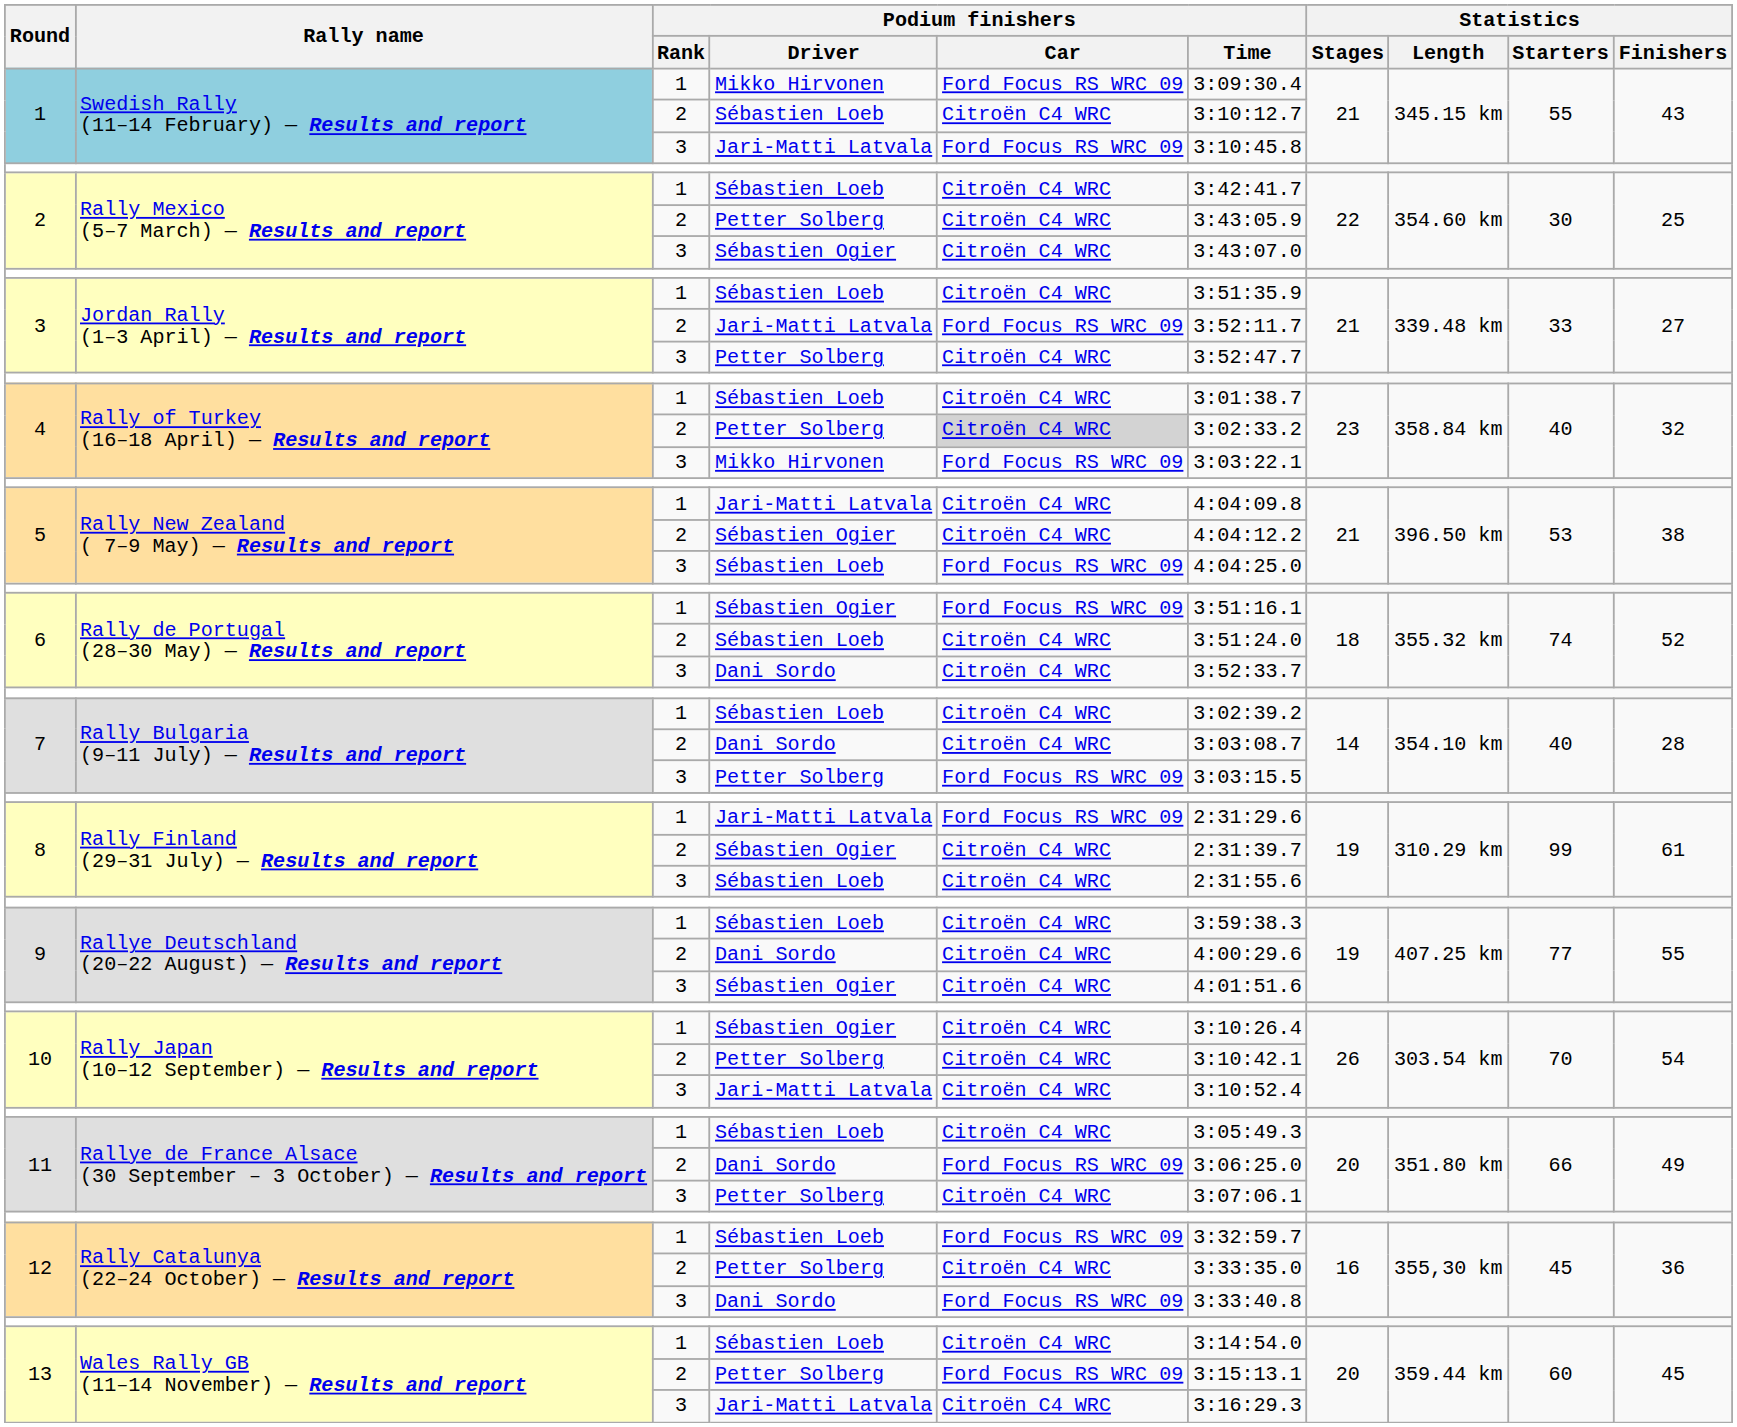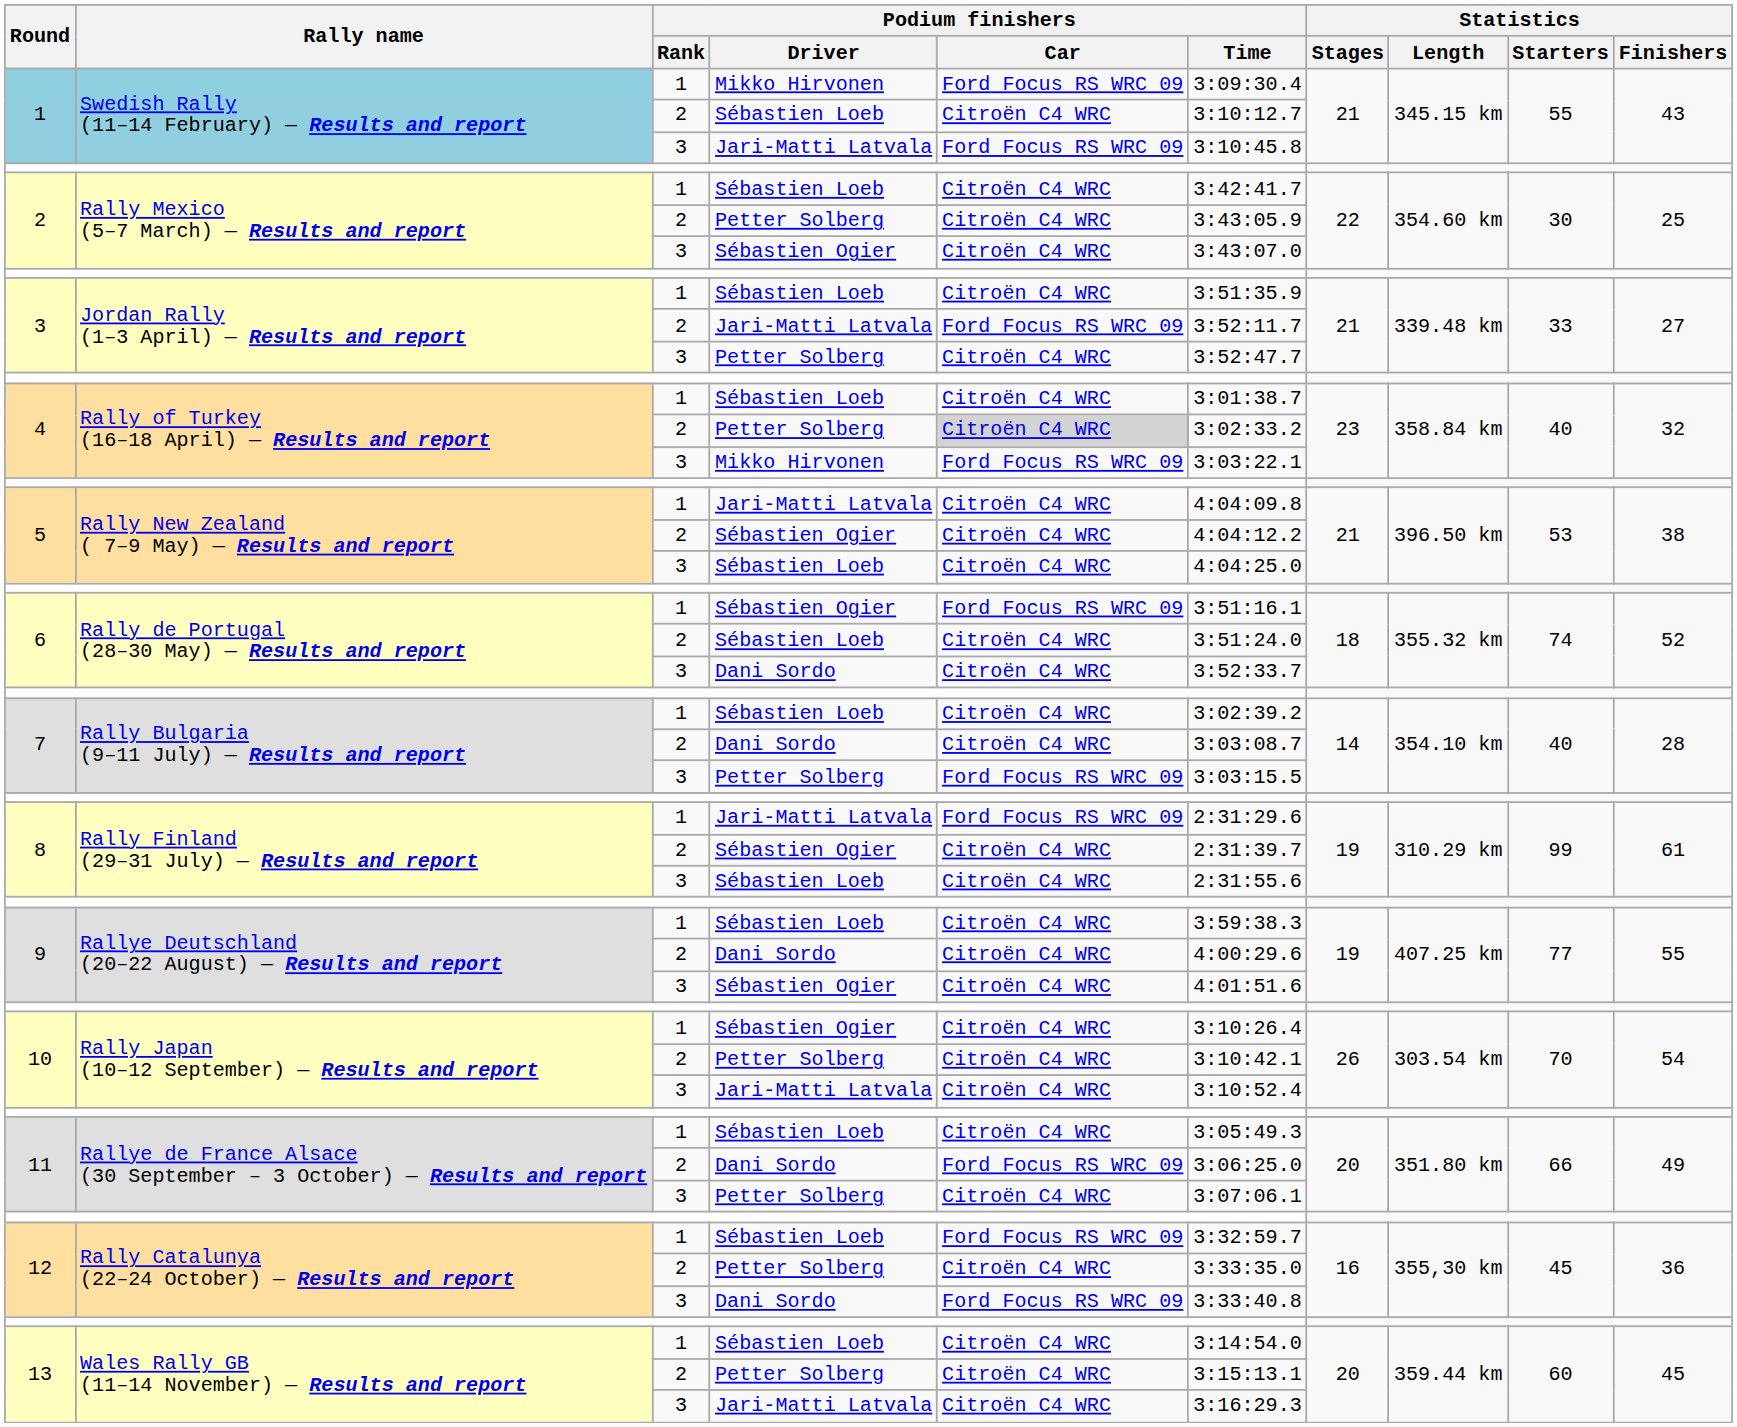 <table class="wikitable" style="font-size:85%;">
 <tr>
 <th rowspan=2>Round</th>
 <th style="width:22em" rowspan=2>Rally name</th>
 <th colspan=4>Podium finishers</th>
 <th colspan=4>Statistics</th>
 </tr>
 <tr>
 <th>Rank</th>
 <th style="width:15em">Driver</th>
 <th style="width:15em">Car</th>
 <th style="width:6em">Time</th>
 <th>Stages</th>
 <th>Length</th>
 <th>Starters</th>
 <th>Finishers</th>
 </tr>
 <tr>
 <td style="background:#8fcfdf;" rowspan=3 align=center>1</td>
 <td style="background:#8fcfdf;" rowspan=3> <a href='#'>Swedish Rally</a><br>(11–14 February) — <strong><em><a href='#'>Results and report</a></em></strong></td>
 <td align=center>1</td>
 <td> <a href='#'>Mikko Hirvonen</a></td>
 <td nowrap><a href='#'>Ford Focus RS WRC 09</a></td>
 <td align=center>3:09:30.4</td>
 <td rowspan=3 align=center>21</td>
 <td rowspan=3 align=center>345.15 km</td>
 <td rowspan=3 align=center>55</td>
 <td rowspan=3 align=center>43</td>
 </tr>
 <tr>
 <td align=center>2</td>
 <td> <a href='#'>Sébastien Loeb</a></td>
 <td><a href='#'>Citroën C4 WRC</a></td>
 <td align=center>3:10:12.7</td>
 </tr>
 <tr>
 <td align=center>3</td>
 <td nowrap> <a href='#'>Jari-Matti Latvala</a></td>
 <td><a href='#'>Ford Focus RS WRC 09</a></td>
 <td align=center>3:10:45.8</td>
 </tr>
 <tr style="background:white;">
 <td colspan="6"></td>
 </tr>
 <tr>
 <td style="background:#ffffbf;" rowspan=3 align=center>2</td>
 <td style="background:#ffffbf;" rowspan=3> <a href='#'>Rally Mexico</a><br>(5–7 March) — <strong><em><a href='#'>Results and report</a></em></strong></td>
 <td align=center>1</td>
 <td> <a href='#'>Sébastien Loeb</a></td>
 <td><a href='#'>Citroën C4 WRC</a></td>
 <td align=center>3:42:41.7</td>
 <td rowspan=3 align=center>22</td>
 <td rowspan=3 align=center>354.60 km</td>
 <td rowspan=3 align=center>30</td>
 <td rowspan=3 align=center>25</td>
 </tr>
 <tr>
 <td align=center>2</td>
 <td> <a href='#'>Petter Solberg</a></td>
 <td><a href='#'>Citroën C4 WRC</a></td>
 <td align=center>3:43:05.9</td>
 </tr>
 <tr>
 <td align=center>3</td>
 <td> <a href='#'>Sébastien Ogier</a></td>
 <td><a href='#'>Citroën C4 WRC</a></td>
 <td align=center>3:43:07.0</td>
 </tr>
 <tr style="background:white;">
 <td colspan="6"></td>
 </tr>
 <tr>
 <td style="background:#ffffbf;" rowspan=3 align=center>3</td>
 <td style="background:#ffffbf;" rowspan=3> <a href='#'>Jordan Rally</a><br>(1–3 April) — <strong><em><a href='#'>Results and report</a></em></strong></td>
 <td align=center>1</td>
 <td> <a href='#'>Sébastien Loeb</a></td>
 <td><a href='#'>Citroën C4 WRC</a></td>
 <td align=center>3:51:35.9</td>
 <td rowspan=3 align=center>21</td>
 <td rowspan=3 align=center>339.48 km</td>
 <td rowspan=3 align=center>33</td>
 <td rowspan=3 align=center>27</td>
 </tr>
 <tr>
 <td align=center>2</td>
 <td> <a href='#'>Jari-Matti Latvala</a></td>
 <td><a href='#'>Ford Focus RS WRC 09</a></td>
 <td align=center>3:52:11.7</td>
 </tr>
 <tr>
 <td align=center>3</td>
 <td> <a href='#'>Petter Solberg</a></td>
 <td><a href='#'>Citroën C4 WRC</a></td>
 <td align=center>3:52:47.7</td>
 </tr>
 <tr style="background:white;">
 <td colspan="6"></td>
 </tr>
 <tr>
 <td style="background:#ffdf9f;" rowspan=3 align=center>4</td>
 <td style="background:#ffdf9f;" rowspan=3> <a href='#'>Rally of Turkey</a><br>(16–18 April) — <strong><em><a href='#'>Results and report</a></em></strong></td>
 <td align=center>1</td>
 <td> <a href='#'>Sébastien Loeb</a></td>
 <td><a href='#'>Citroën C4 WRC</a></td>
 <td align=center>3:01:38.7</td>
 <td rowspan=3 align=center>23</td>
 <td rowspan=3 align=center>358.84 km</td>
 <td rowspan=3 align=center>40</td>
 <td rowspan=3 align=center>32</td>
 </tr>
 <tr>
 <td align=center>2</td>
 <td> <a href='#'>Petter Solberg</a></td>
 <td style="background: lightgrey;"><a href='#'>Citroën C4 WRC</a></td>
 <td align=center>3:02:33.2</td>
 </tr>
 <tr>
 <td align=center>3</td>
 <td> <a href='#'>Mikko Hirvonen</a></td>
 <td><a href='#'>Ford Focus RS WRC 09</a></td>
 <td align=center>3:03:22.1</td>
 </tr>
 <tr style="background:white;">
 <td colspan="6"></td>
 </tr>
 <tr>
 <td style="background:#ffdf9f;" rowspan=3 align=center>5</td>
 <td style="background:#ffdf9f;" rowspan=3> <a href='#'>Rally New Zealand</a><br>( 7–9 May) — <strong><em><a href='#'>Results and report</a></em></strong></td>
 <td align=center>1</td>
 <td> <a href='#'>Jari-Matti Latvala</a></td>
 <td><a href='#'>Citroën C4 WRC</a></td>
 <td align=center>4:04:09.8</td>
 <td rowspan=3 align=center>21</td>
 <td rowspan=3 align=center>396.50 km</td>
 <td rowspan=3 align=center>53</td>
 <td rowspan=3 align=center>38</td>
 </tr>
 <tr>
 <td align=center>2</td>
 <td> <a href='#'>Sébastien Ogier</a></td>
 <td><a href='#'>Citroën C4 WRC</a></td>
 <td align=center>4:04:12.2</td>
 </tr>
 <tr>
 <td align=center>3</td>
 <td> <a href='#'>Sébastien Loeb</a></td>
-<td><a href='#'>Ford Focus RS WRC 09</a></td>
+<td><a href='#'>Citroën C4 WRC</a></td>
 <td align=center>4:04:25.0</td>
 </tr>
 <tr style="background:white;">
 <td colspan="6"></td>
 </tr>
 <tr>
 <td style="background:#ffffbf;" rowspan=3 align=center>6</td>
 <td style="background:#ffffbf;" rowspan=3> <a href='#'>Rally de Portugal</a><br>(28–30 May) — <strong><em><a href='#'>Results and report</a></em></strong></td>
 <td align=center>1</td>
 <td> <a href='#'>Sébastien Ogier</a></td>
 <td><a href='#'>Ford Focus RS WRC 09</a></td>
 <td align=center>3:51:16.1</td>
 <td rowspan=3 align=center>18</td>
 <td rowspan=3 align=center>355.32 km</td>
 <td rowspan=3 align=center>74</td>
 <td rowspan=3 align=center>52</td>
 </tr>
 <tr>
 <td align=center>2</td>
 <td> <a href='#'>Sébastien Loeb</a></td>
 <td><a href='#'>Citroën C4 WRC</a></td>
 <td align=center>3:51:24.0</td>
 </tr>
 <tr>
 <td align=center>3</td>
 <td> <a href='#'>Dani Sordo</a></td>
 <td><a href='#'>Citroën C4 WRC</a></td>
 <td align=center>3:52:33.7</td>
 </tr>
 <tr style="background:white;">
 <td colspan="6"></td>
 </tr>
 <tr>
 <td style="background:#dfdfdf;" rowspan=3 align=center>7</td>
 <td style="background:#dfdfdf;" rowspan=3> <a href='#'>Rally Bulgaria</a><br>(9–11 July) — <strong><em><a href='#'>Results and report</a></em></strong></td>
 <td align=center>1</td>
 <td> <a href='#'>Sébastien Loeb</a></td>
 <td><a href='#'>Citroën C4 WRC</a></td>
 <td align=center>3:02:39.2</td>
 <td rowspan=3 align=center>14</td>
 <td rowspan=3 align=center>354.10 km</td>
 <td rowspan=3 align=center>40</td>
 <td rowspan=3 align=center>28</td>
 </tr>
 <tr>
 <td align=center>2</td>
 <td> <a href='#'>Dani Sordo</a></td>
 <td><a href='#'>Citroën C4 WRC</a></td>
 <td align=center>3:03:08.7</td>
 </tr>
 <tr>
 <td align=center>3</td>
 <td> <a href='#'>Petter Solberg</a></td>
 <td><a href='#'>Ford Focus RS WRC 09</a></td>
 <td align=center>3:03:15.5</td>
 </tr>
 <tr style="background:white;">
 <td colspan="6"></td>
 </tr>
 <tr>
 <td style="background:#ffffbf;" rowspan=3 align=center>8</td>
 <td style="background:#ffffbf;" rowspan=3> <a href='#'>Rally Finland</a><br>(29–31 July) — <strong><em><a href='#'>Results and report</a></em></strong></td>
 <td align=center>1</td>
 <td> <a href='#'>Jari-Matti Latvala</a></td>
 <td><a href='#'>Ford Focus RS WRC 09</a></td>
 <td align=center>2:31:29.6</td>
 <td rowspan=3 align=center>19</td>
 <td rowspan=3 align=center>310.29 km</td>
 <td rowspan=3 align=center>99</td>
 <td rowspan=3 align=center>61</td>
 </tr>
 <tr>
 <td align=center>2</td>
 <td> <a href='#'>Sébastien Ogier</a></td>
 <td><a href='#'>Citroën C4 WRC</a></td>
 <td align=center>2:31:39.7</td>
 </tr>
 <tr>
 <td align=center>3</td>
 <td> <a href='#'>Sébastien Loeb</a></td>
 <td><a href='#'>Citroën C4 WRC</a></td>
 <td align=center>2:31:55.6</td>
 </tr>
 <tr style="background:white;">
 <td colspan="6"></td>
 </tr>
 <tr>
 <td style="background:#dfdfdf;" rowspan=3 align=center>9</td>
 <td style="background:#dfdfdf;" rowspan=3> <a href='#'>Rallye Deutschland</a><br>(20–22 August) — <strong><em><a href='#'>Results and report</a></em></strong></td>
 <td align=center>1</td>
 <td> <a href='#'>Sébastien Loeb</a></td>
 <td><a href='#'>Citroën C4 WRC</a></td>
 <td align=center>3:59:38.3</td>
 <td rowspan=3 align=center>19</td>
 <td rowspan=3 align=center>407.25 km</td>
 <td rowspan=3 align=center>77</td>
 <td rowspan=3 align=center>55</td>
 </tr>
 <tr>
 <td align=center>2</td>
 <td> <a href='#'>Dani Sordo</a></td>
 <td><a href='#'>Citroën C4 WRC</a></td>
 <td align=center>4:00:29.6</td>
 </tr>
 <tr>
 <td align=center>3</td>
 <td> <a href='#'>Sébastien Ogier</a></td>
 <td><a href='#'>Citroën C4 WRC</a></td>
 <td align=center>4:01:51.6</td>
 </tr>
 <tr style="background:white;">
 <td colspan="6"></td>
 </tr>
 <tr>
 <td style="background:#ffffbf;" rowspan=3 align=center>10</td>
 <td style="background:#ffffbf;" rowspan=3> <a href='#'>Rally Japan</a><br>(10–12 September) — <strong><em><a href='#'>Results and report</a></em></strong></td>
 <td align=center>1</td>
 <td> <a href='#'>Sébastien Ogier</a></td>
 <td><a href='#'>Citroën C4 WRC</a></td>
 <td align=center>3:10:26.4</td>
 <td rowspan=3 align=center>26</td>
 <td rowspan=3 align=center>303.54 km</td>
 <td rowspan=3 align=center>70</td>
 <td rowspan=3 align=center>54</td>
 </tr>
 <tr>
 <td align=center>2</td>
 <td> <a href='#'>Petter Solberg</a></td>
 <td><a href='#'>Citroën C4 WRC</a></td>
 <td align=center>3:10:42.1</td>
 </tr>
 <tr>
 <td align=center>3</td>
 <td> <a href='#'>Jari-Matti Latvala</a></td>
 <td><a href='#'>Citroën C4 WRC</a></td>
 <td align=center>3:10:52.4</td>
 </tr>
 <tr style="background:white;">
 <td colspan="6"></td>
 </tr>
 <tr>
 <td style="background:#dfdfdf;" rowspan=3 align=center>11</td>
 <td style="background:#dfdfdf;" rowspan=3 nowrap> <a href='#'>Rallye de France Alsace</a><br>(30 September – 3 October) — <strong><em><a href='#'>Results and report</a></em></strong></td>
 <td align=center>1</td>
 <td> <a href='#'>Sébastien Loeb</a></td>
 <td><a href='#'>Citroën C4 WRC</a></td>
 <td align=center>3:05:49.3</td>
 <td rowspan=3 align=center>20</td>
 <td rowspan=3 align=center>351.80 km</td>
 <td rowspan=3 align=center>66</td>
 <td rowspan=3 align=center>49</td>
 </tr>
 <tr>
 <td align=center>2</td>
 <td> <a href='#'>Dani Sordo</a></td>
 <td><a href='#'>Ford Focus RS WRC 09</a></td>
 <td align=center>3:06:25.0</td>
 </tr>
 <tr>
 <td align=center>3</td>
 <td> <a href='#'>Petter Solberg</a></td>
 <td><a href='#'>Citroën C4 WRC</a></td>
 <td align=center>3:07:06.1</td>
 </tr>
 <tr style="background:white;">
 <td colspan="6"></td>
 </tr>
 <tr>
 <td style="background:#ffdf9f;" rowspan=3 align=center>12</td>
 <td style="background:#ffdf9f;" rowspan=3> <a href='#'>Rally Catalunya</a><br>(22–24 October) — <strong><em><a href='#'>Results and report</a></em></strong></td>
 <td align=center>1</td>
 <td> <a href='#'>Sébastien Loeb</a></td>
 <td><a href='#'>Ford Focus RS WRC 09</a></td>
 <td align=center>3:32:59.7</td>
 <td rowspan=3 align=center>16</td>
 <td rowspan=3 align=center>355,30 km</td>
 <td rowspan=3 align=center>45</td>
 <td rowspan=3 align=center>36</td>
 </tr>
 <tr>
 <td align=center>2</td>
 <td> <a href='#'>Petter Solberg</a></td>
 <td><a href='#'>Citroën C4 WRC</a></td>
 <td align=center>3:33:35.0</td>
 </tr>
 <tr>
 <td align=center>3</td>
 <td> <a href='#'>Dani Sordo</a></td>
 <td><a href='#'>Ford Focus RS WRC 09</a></td>
 <td align=center>3:33:40.8</td>
 </tr>
 <tr style="background:white;">
 <td colspan="6"></td>
 </tr>
 <tr>
 <td style="background:#ffffbf;" rowspan=3 align=center>13</td>
 <td style="background:#ffffbf;" rowspan=3> <a href='#'>Wales Rally GB</a><br>(11–14 November) — <strong><em><a href='#'>Results and report</a></em></strong></td>
 <td align=center>1</td>
 <td> <a href='#'>Sébastien Loeb</a></td>
 <td><a href='#'>Citroën C4 WRC</a></td>
 <td align=center>3:14:54.0</td>
 <td rowspan=3 align=center>20</td>
 <td rowspan=3 align=center>359.44 km</td>
 <td rowspan=3 align=center>60</td>
 <td rowspan=3 align=center>45</td>
 </tr>
 <tr>
 <td align=center>2</td>
 <td> <a href='#'>Petter Solberg</a></td>
-<td nowrap><a href='#'>Ford Focus RS WRC 09</a></td>
+<td><a href='#'>Citroën C4 WRC</a></td>
 <td align=center>3:15:13.1</td>
 </tr>
 <tr>
 <td align=center>3</td>
 <td> <a href='#'>Jari-Matti Latvala</a></td>
 <td><a href='#'>Citroën C4 WRC</a></td>
 <td align=center>3:16:29.3</td>
 </tr>
 </table>
